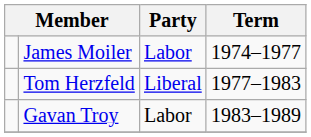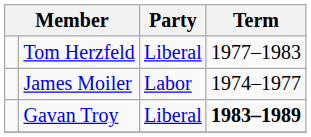 <table class="wikitable">
 <tr>
 <th colspan="2">Member</th>
 <th>Party</th>
 <th>Term</th>
+</tr>
+<tr>
+<td> </td>
+<td><a href='#'>Tom Herzfeld</a></td>
+<td><a href='#'>Liberal</a></td>
+<td>1977–1983</td>
 </tr>
 <tr>
 <td> </td>
 <td><a href='#'>James Moiler</a></td>
 <td><a href='#'>Labor</a></td>
 <td>1974–1977</td>
 </tr>
 <tr>
 <td> </td>
-<td><a href='#'>Tom Herzfeld</a></td>
+<td><a href='#'>Gavan Troy</a></td>
 <td><a href='#'>Liberal</a></td>
-<td>1977–1983</td>
-</tr>
-<tr>
-<td> </td>
-<td><a href='#'>Gavan Troy</a></td>
-<td>Labor</td>
-<td>1983–1989</td>
+<td><strong>1983–1989</strong></td>
 </tr>
 <tr>
 </tr>
 </table>
